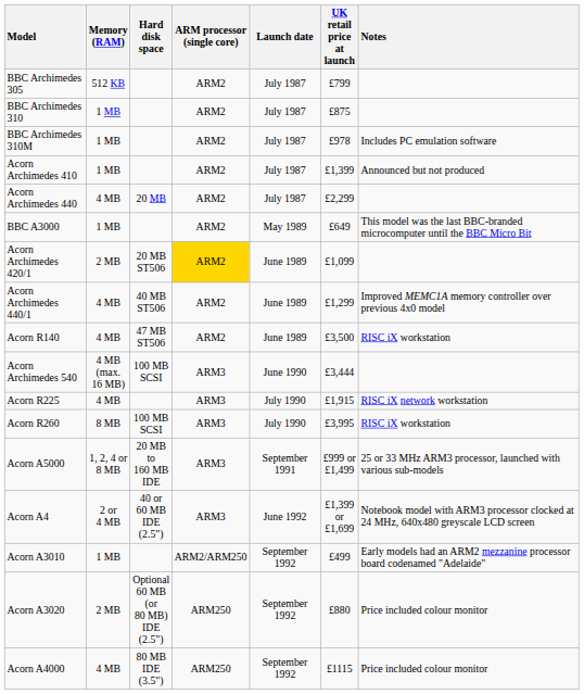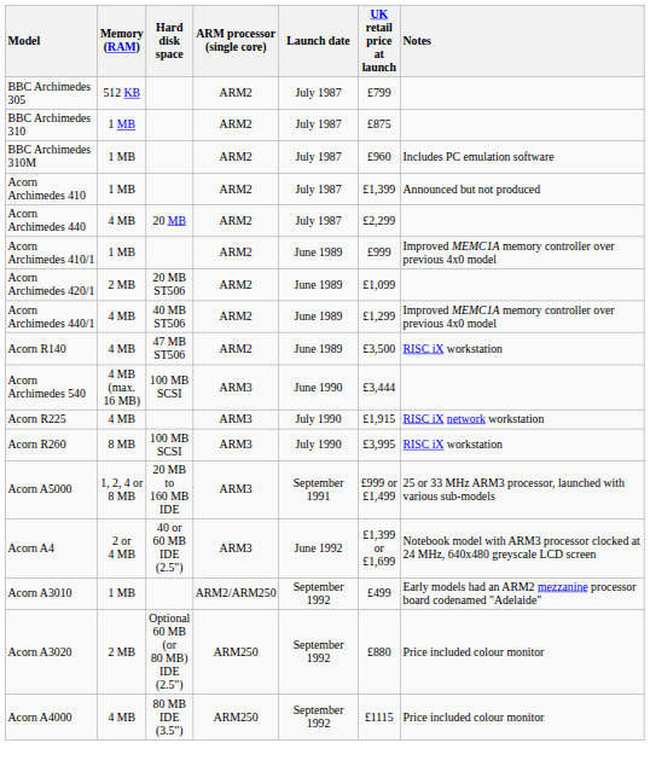 <table class="wikitable sortable">
 <tr>
 <th style="text-align:left">Model</th>
 <th style="text-align:center; width:50px">Memory (<a href='#'>RAM</a>)</th>
 <th style="text-align:center; width:50px">Hard disk space</th>
 <th style="text-align:center; width:50px">ARM processor (single core)</th>
 <th style="text-align:center; width:100px">Launch date</th>
 <th style="text-align:center; width:50px"><a href='#'>UK</a> retail price at launch</th>
 <th style="text-align:left;">Notes</th>
 </tr>
 <tr>
 <td>BBC Archimedes 305</td>
 <td style="text-align:center">512 <a href='#'>KB</a></td>
 <td></td>
 <td style="text-align:center">ARM2</td>
 <td style="text-align:center">July 1987</td>
 <td style="text-align:center">£799</td>
 <td style="text-align:left"></td>
 </tr>
 <tr>
 <td>BBC Archimedes 310</td>
 <td style="text-align:center">1 <a href='#'>MB</a></td>
 <td></td>
 <td style="text-align:center">ARM2</td>
 <td style="text-align:center">July 1987</td>
 <td style="text-align:center">£875</td>
 <td style="text-align:left"></td>
 </tr>
 <tr>
 <td>BBC Archimedes 310M</td>
 <td style="text-align:center">1 MB</td>
 <td></td>
 <td style="text-align:center">ARM2</td>
 <td style="text-align:center">July 1987</td>
-<td style="text-align:center">£978</td>
+<td style="text-align:center">£960</td>
 <td style="text-align:left">Includes PC emulation software</td>
 </tr>
 <tr>
 <td>Acorn Archimedes 410</td>
 <td style="text-align:center">1 MB</td>
 <td></td>
 <td style="text-align:center">ARM2</td>
 <td style="text-align:center">July 1987</td>
 <td style="text-align:center">£1,399</td>
 <td style="text-align:left">Announced but not produced</td>
 </tr>
 <tr>
 <td>Acorn Archimedes 440</td>
 <td style="text-align:center">4 MB</td>
 <td style="text-align:center">20 <a href='#'>MB</a></td>
 <td style="text-align:center">ARM2</td>
 <td style="text-align:center">July 1987</td>
 <td style="text-align:center">£2,299</td>
 <td style="text-align:left"></td>
 </tr>
 <tr>
-<td>BBC A3000</td>
+<td>Acorn Archimedes 410/1</td>
 <td style="text-align:center">1 MB</td>
 <td></td>
 <td style="text-align:center">ARM2</td>
-<td style="text-align:center">May 1989</td>
-<td style="text-align:center">£649</td>
-<td style="text-align:left">This model was the last BBC-branded microcomputer until the <a href='#'>BBC Micro Bit</a></td>
+<td style="text-align:center">June 1989</td>
+<td style="text-align:center">£999</td>
+<td style="text-align:left">Improved <em>MEMC1A</em> memory controller over previous 4x0 model</td>
 </tr>
 <tr>
 <td>Acorn Archimedes 420/1</td>
 <td style="text-align:center">2 MB</td>
 <td style="text-align:center">20 MB ST506</td>
-<td style="background: gold; text-align:center">ARM2</td>
+<td style="text-align:center">ARM2</td>
 <td style="text-align:center">June 1989</td>
 <td style="text-align:center">£1,099</td>
 <td style="text-align:left"></td>
 </tr>
 <tr>
 <td>Acorn Archimedes 440/1</td>
 <td style="text-align:center">4 MB</td>
 <td style="text-align:center">40 MB ST506</td>
 <td style="text-align:center">ARM2</td>
 <td style="text-align:center">June 1989</td>
 <td style="text-align:center">£1,299</td>
 <td style="text-align:left">Improved <em>MEMC1A</em> memory controller over previous 4x0 model</td>
 </tr>
 <tr>
 <td>Acorn R140</td>
 <td style="text-align:center">4 MB</td>
 <td style="text-align:center">47 MB ST506</td>
 <td style="text-align:center">ARM2</td>
 <td style="text-align:center">June 1989</td>
 <td style="text-align:center">£3,500</td>
 <td style="text-align:left"><a href='#'>RISC iX</a> workstation</td>
 </tr>
 <tr>
 <td>Acorn Archimedes 540</td>
 <td style="text-align:center">4 MB (max. 16 MB)</td>
 <td style="text-align:center">100 MB SCSI</td>
 <td style="text-align:center">ARM3</td>
 <td style="text-align:center">June 1990</td>
 <td style="text-align:center">£3,444</td>
 <td style="text-align:left"></td>
 </tr>
 <tr>
 <td>Acorn R225</td>
 <td style="text-align:center">4 MB</td>
 <td></td>
 <td style="text-align:center">ARM3</td>
 <td style="text-align:center">July 1990</td>
 <td style="text-align:center">£1,915</td>
 <td style="text-align:left"><a href='#'>RISC iX</a> <a href='#'>network</a> workstation</td>
 </tr>
 <tr>
 <td>Acorn R260</td>
 <td style="text-align:center">8 MB</td>
 <td style="text-align:center">100 MB SCSI</td>
 <td style="text-align:center">ARM3</td>
 <td style="text-align:center">July 1990</td>
 <td style="text-align:center">£3,995</td>
 <td style="text-align:left"><a href='#'>RISC iX</a> workstation</td>
 </tr>
 <tr>
 <td>Acorn A5000</td>
 <td style="text-align:center">1, 2, 4 or 8 MB</td>
 <td style="text-align:center">20 MB to 160 MB IDE</td>
 <td style="text-align:center">ARM3</td>
 <td style="text-align:center">September 1991</td>
 <td style="text-align:center">£999 or £1,499</td>
 <td style="text-align:left">25 or 33 MHz ARM3 processor, launched with various sub-models</td>
 </tr>
 <tr>
 <td>Acorn A4</td>
 <td style="text-align:center">2 or 4 MB</td>
 <td style="text-align:center">40 or 60 MB IDE (2.5")</td>
 <td style="text-align:center">ARM3</td>
 <td style="text-align:center">June 1992</td>
 <td style="text-align:center">£1,399 or £1,699</td>
 <td style="text-align:left">Notebook model with ARM3 processor clocked at 24 MHz, 640x480 greyscale LCD screen</td>
 </tr>
 <tr>
 <td>Acorn A3010</td>
 <td style="text-align:center">1 MB</td>
 <td></td>
 <td style="text-align:center">ARM2/ARM250</td>
 <td style="text-align:center">September 1992</td>
 <td style="text-align:center">£499</td>
 <td style="text-align:left">Early models had an ARM2 <a href='#'>mezzanine</a> processor board codenamed "Adelaide"</td>
 </tr>
 <tr>
 <td>Acorn A3020</td>
 <td style="text-align:center">2 MB</td>
 <td style="text-align:center">Optional 60 MB (or 80 MB) IDE (2.5")</td>
 <td style="text-align:center">ARM250</td>
 <td style="text-align:center">September 1992</td>
 <td style="text-align:center">£880</td>
 <td style="text-align:left">Price included colour monitor</td>
 </tr>
 <tr>
 <td>Acorn A4000</td>
 <td style="text-align:center">4 MB</td>
 <td style="text-align:center">80 MB IDE (3.5")</td>
 <td style="text-align:center">ARM250</td>
 <td style="text-align:center">September 1992</td>
 <td style="text-align:center">£1115</td>
 <td style="text-align:left">Price included colour monitor</td>
 </tr>
 </table>
